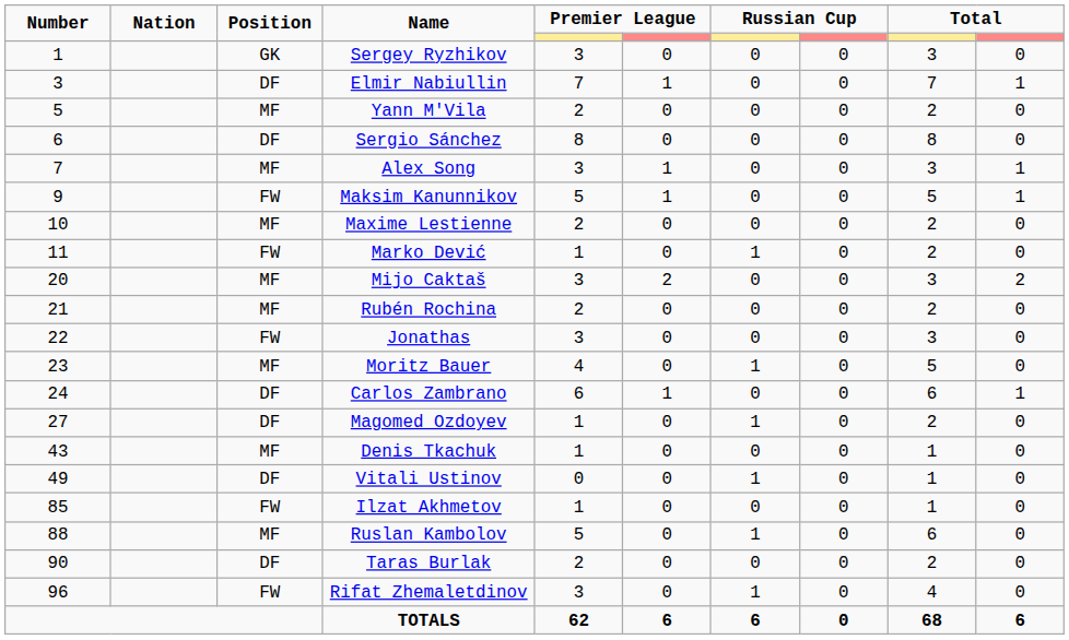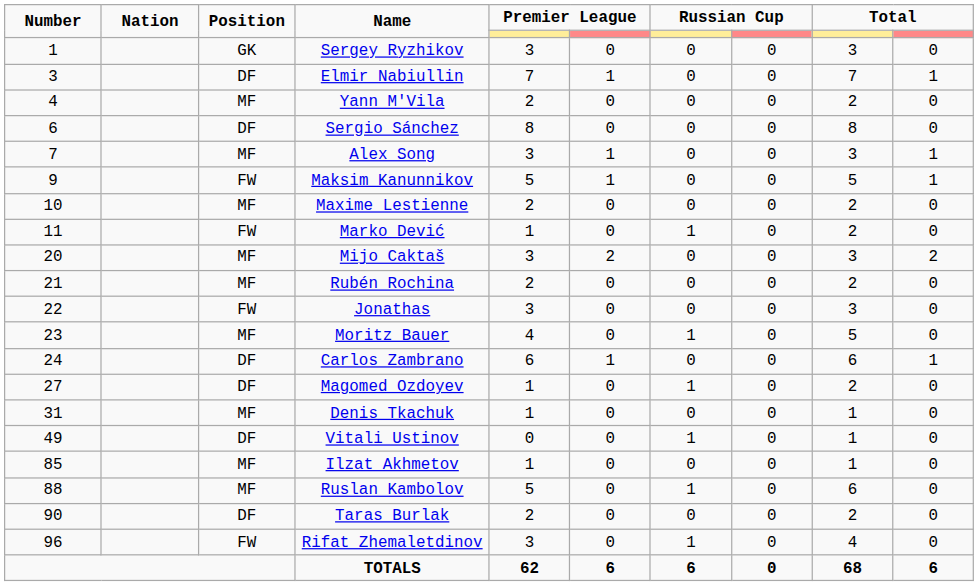 <table class="wikitable" style="font-size: 100%; text-align: center;">
 <tr>
 <td rowspan="2" width="10%" align="center"><strong>Number</strong></td>
 <td rowspan="2" width="10%" align="center"><strong>Nation</strong></td>
 <td rowspan="2" width="10%" align="center"><strong>Position</strong></td>
 <td rowspan="2" width="20%" align="center"><strong>Name</strong></td>
 <td colspan="2" align="center"><strong>Premier League</strong></td>
 <td colspan="2" align="center"><strong>Russian Cup</strong></td>
 <td colspan="2" align="center"><strong>Total</strong></td>
 </tr>
 <tr>
 <th width=60 style="background: #FFEE99"></th>
 <th width=60 style="background: #FF8888"></th>
 <th width=60 style="background: #FFEE99"></th>
 <th width=60 style="background: #FF8888"></th>
 <th width=60 style="background: #FFEE99"></th>
 <th width=60 style="background: #FF8888"></th>
 </tr>
 <tr>
 <td>1</td>
 <td></td>
 <td>GK</td>
 <td><a href='#'>Sergey Ryzhikov</a></td>
 <td>3</td>
 <td>0</td>
 <td>0</td>
 <td>0</td>
 <td>3</td>
 <td>0</td>
 </tr>
 <tr>
 <td>3</td>
 <td></td>
 <td>DF</td>
 <td><a href='#'>Elmir Nabiullin</a></td>
 <td>7</td>
 <td>1</td>
 <td>0</td>
 <td>0</td>
 <td>7</td>
 <td>1</td>
 </tr>
 <tr>
-<td>5</td>
+<td>4</td>
 <td></td>
 <td>MF</td>
 <td><a href='#'>Yann M'Vila</a></td>
 <td>2</td>
 <td>0</td>
 <td>0</td>
 <td>0</td>
 <td>2</td>
 <td>0</td>
 </tr>
 <tr>
 <td>6</td>
 <td></td>
 <td>DF</td>
 <td><a href='#'>Sergio Sánchez</a></td>
 <td>8</td>
 <td>0</td>
 <td>0</td>
 <td>0</td>
 <td>8</td>
 <td>0</td>
 </tr>
 <tr>
 <td>7</td>
 <td></td>
 <td>MF</td>
 <td><a href='#'>Alex Song</a></td>
 <td>3</td>
 <td>1</td>
 <td>0</td>
 <td>0</td>
 <td>3</td>
 <td>1</td>
 </tr>
 <tr>
 <td>9</td>
 <td></td>
 <td>FW</td>
 <td><a href='#'>Maksim Kanunnikov</a></td>
 <td>5</td>
 <td>1</td>
 <td>0</td>
 <td>0</td>
 <td>5</td>
 <td>1</td>
 </tr>
 <tr>
 <td>10</td>
 <td></td>
 <td>MF</td>
 <td><a href='#'>Maxime Lestienne</a></td>
 <td>2</td>
 <td>0</td>
 <td>0</td>
 <td>0</td>
 <td>2</td>
 <td>0</td>
 </tr>
 <tr>
 <td>11</td>
 <td></td>
 <td>FW</td>
 <td><a href='#'>Marko Dević</a></td>
 <td>1</td>
 <td>0</td>
 <td>1</td>
 <td>0</td>
 <td>2</td>
 <td>0</td>
 </tr>
 <tr>
 <td>20</td>
 <td></td>
 <td>MF</td>
 <td><a href='#'>Mijo Caktaš</a></td>
 <td>3</td>
 <td>2</td>
 <td>0</td>
 <td>0</td>
 <td>3</td>
 <td>2</td>
 </tr>
 <tr>
 <td>21</td>
 <td></td>
 <td>MF</td>
 <td><a href='#'>Rubén Rochina</a></td>
 <td>2</td>
 <td>0</td>
 <td>0</td>
 <td>0</td>
 <td>2</td>
 <td>0</td>
 </tr>
 <tr>
 <td>22</td>
 <td></td>
 <td>FW</td>
 <td><a href='#'>Jonathas</a></td>
 <td>3</td>
 <td>0</td>
 <td>0</td>
 <td>0</td>
 <td>3</td>
 <td>0</td>
 </tr>
 <tr>
 <td>23</td>
 <td></td>
 <td>MF</td>
 <td><a href='#'>Moritz Bauer</a></td>
 <td>4</td>
 <td>0</td>
 <td>1</td>
 <td>0</td>
 <td>5</td>
 <td>0</td>
 </tr>
 <tr>
 <td>24</td>
 <td></td>
 <td>DF</td>
 <td><a href='#'>Carlos Zambrano</a></td>
 <td>6</td>
 <td>1</td>
 <td>0</td>
 <td>0</td>
 <td>6</td>
 <td>1</td>
 </tr>
 <tr>
 <td>27</td>
 <td></td>
 <td>DF</td>
 <td><a href='#'>Magomed Ozdoyev</a></td>
 <td>1</td>
 <td>0</td>
 <td>1</td>
 <td>0</td>
 <td>2</td>
 <td>0</td>
 </tr>
 <tr>
-<td>43</td>
+<td>31</td>
 <td></td>
 <td>MF</td>
 <td><a href='#'>Denis Tkachuk</a></td>
 <td>1</td>
 <td>0</td>
 <td>0</td>
 <td>0</td>
 <td>1</td>
 <td>0</td>
 </tr>
 <tr>
 <td>49</td>
 <td></td>
 <td>DF</td>
 <td><a href='#'>Vitali Ustinov</a></td>
 <td>0</td>
 <td>0</td>
 <td>1</td>
 <td>0</td>
 <td>1</td>
 <td>0</td>
 </tr>
 <tr>
 <td>85</td>
 <td></td>
-<td>FW</td>
+<td>MF</td>
 <td><a href='#'>Ilzat Akhmetov</a></td>
 <td>1</td>
 <td>0</td>
 <td>0</td>
 <td>0</td>
 <td>1</td>
 <td>0</td>
 </tr>
 <tr>
 <td>88</td>
 <td></td>
 <td>MF</td>
 <td><a href='#'>Ruslan Kambolov</a></td>
 <td>5</td>
 <td>0</td>
 <td>1</td>
 <td>0</td>
 <td>6</td>
 <td>0</td>
 </tr>
 <tr>
 <td>90</td>
 <td></td>
 <td>DF</td>
 <td><a href='#'>Taras Burlak</a></td>
 <td>2</td>
 <td>0</td>
 <td>0</td>
 <td>0</td>
 <td>2</td>
 <td>0</td>
 </tr>
 <tr>
 <td>96</td>
 <td></td>
 <td>FW</td>
 <td><a href='#'>Rifat Zhemaletdinov</a></td>
 <td>3</td>
 <td>0</td>
 <td>1</td>
 <td>0</td>
 <td>4</td>
 <td>0</td>
 </tr>
 <tr>
 <td colspan="3"></td>
 <td><strong>TOTALS</strong></td>
 <td><strong>62</strong></td>
 <td><strong>6</strong></td>
 <td><strong>6</strong></td>
 <td><strong>0</strong></td>
 <td><strong>68</strong></td>
 <td><strong>6</strong></td>
 </tr>
 </table>
